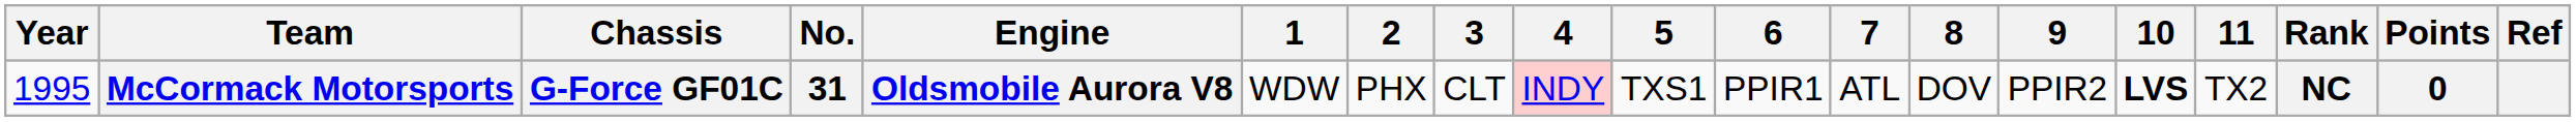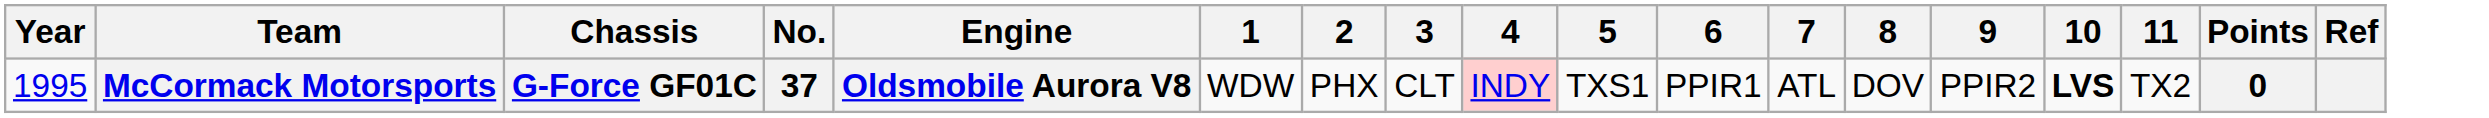 <table class="wikitable" style="text-align:center; font-size:90%">
 <tr>
 <th>Year</th>
 <th>Team</th>
 <th>Chassis</th>
 <th>No.</th>
 <th>Engine</th>
 <th>1</th>
 <th>2</th>
 <th>3</th>
 <th>4</th>
 <th>5</th>
 <th>6</th>
 <th>7</th>
 <th>8</th>
 <th>9</th>
 <th>10</th>
 <th>11</th>
-<th>Rank</th>
 <th>Points</th>
 <th>Ref</th>
 </tr>
 <tr>
 <td><a href='#'>1995</a></td>
 <th><a href='#'>McCormack Motorsports</a></th>
 <th><a href='#'>G-Force</a> GF01C</th>
-<th>31</th>
+<th>37</th>
 <th><a href='#'>Oldsmobile</a> Aurora V8</th>
 <td>WDW</td>
 <td>PHX</td>
 <td>CLT</td>
 <td style="background:#FFCFCF;"><a href='#'>INDY</a><br></td>
 <td>TXS1</td>
 <td>PPIR1</td>
 <td>ATL</td>
 <td>DOV</td>
 <td>PPIR2</td>
 <td><strong>LVS</strong></td>
 <td>TX2</td>
-<th><strong>NC</strong></th>
 <th><strong>0</strong></th>
 <th></th>
 </tr>
 </table>
